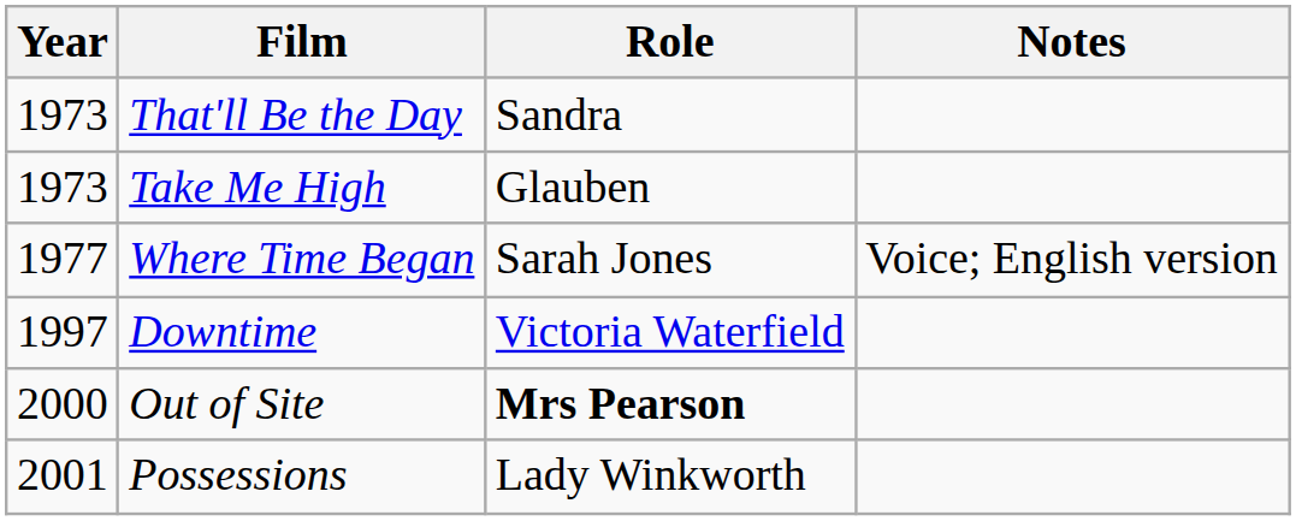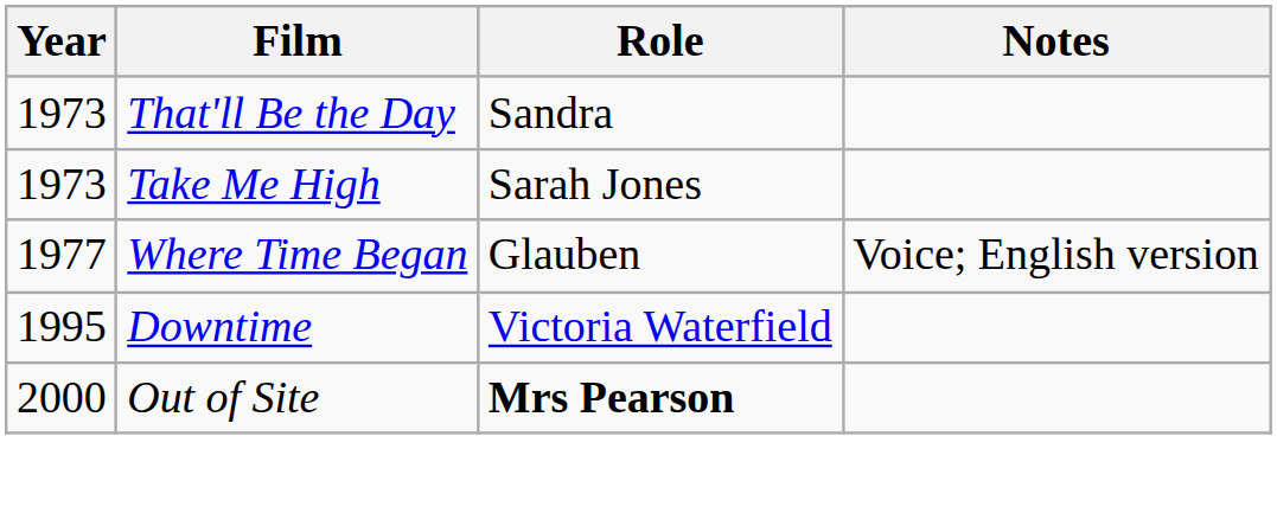 <table class="wikitable">
 <tr>
 <th>Year</th>
 <th>Film</th>
 <th>Role</th>
 <th>Notes</th>
 </tr>
 <tr>
 <td>1973</td>
 <td><em><a href='#'>That'll Be the Day</a></em></td>
 <td>Sandra</td>
 <td></td>
 </tr>
 <tr>
 <td>1973</td>
 <td><em><a href='#'>Take Me High</a></em></td>
-<td>Glauben</td>
+<td>Sarah Jones</td>
 <td></td>
 </tr>
 <tr>
 <td>1977</td>
 <td><em><a href='#'>Where Time Began</a></em></td>
-<td>Sarah Jones</td>
+<td>Glauben</td>
 <td>Voice; English version</td>
 </tr>
 <tr>
-<td>1997</td>
+<td>1995</td>
 <td><em><a href='#'>Downtime</a></em></td>
 <td><a href='#'>Victoria Waterfield</a></td>
 <td></td>
 </tr>
 <tr>
 <td>2000</td>
 <td><em>Out of Site</em></td>
 <td><strong>Mrs Pearson</strong></td>
 <td></td>
 </tr>
-<tr>
-<td>2001</td>
-<td><em>Possessions</em></td>
-<td>Lady Winkworth</td>
-<td></td>
-</tr>
 </table>
